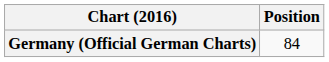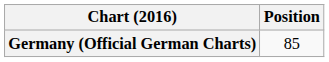 <table class="wikitable plainrowheaders" style="text-align:center">
 <tr>
 <th scope="col">Chart (2016)</th>
 <th scope="col">Position</th>
 </tr>
 <tr>
 <th scope="row">Germany (Official German Charts)</th>
-<td>84</td>
+<td>85</td>
 </tr>
 </table>
